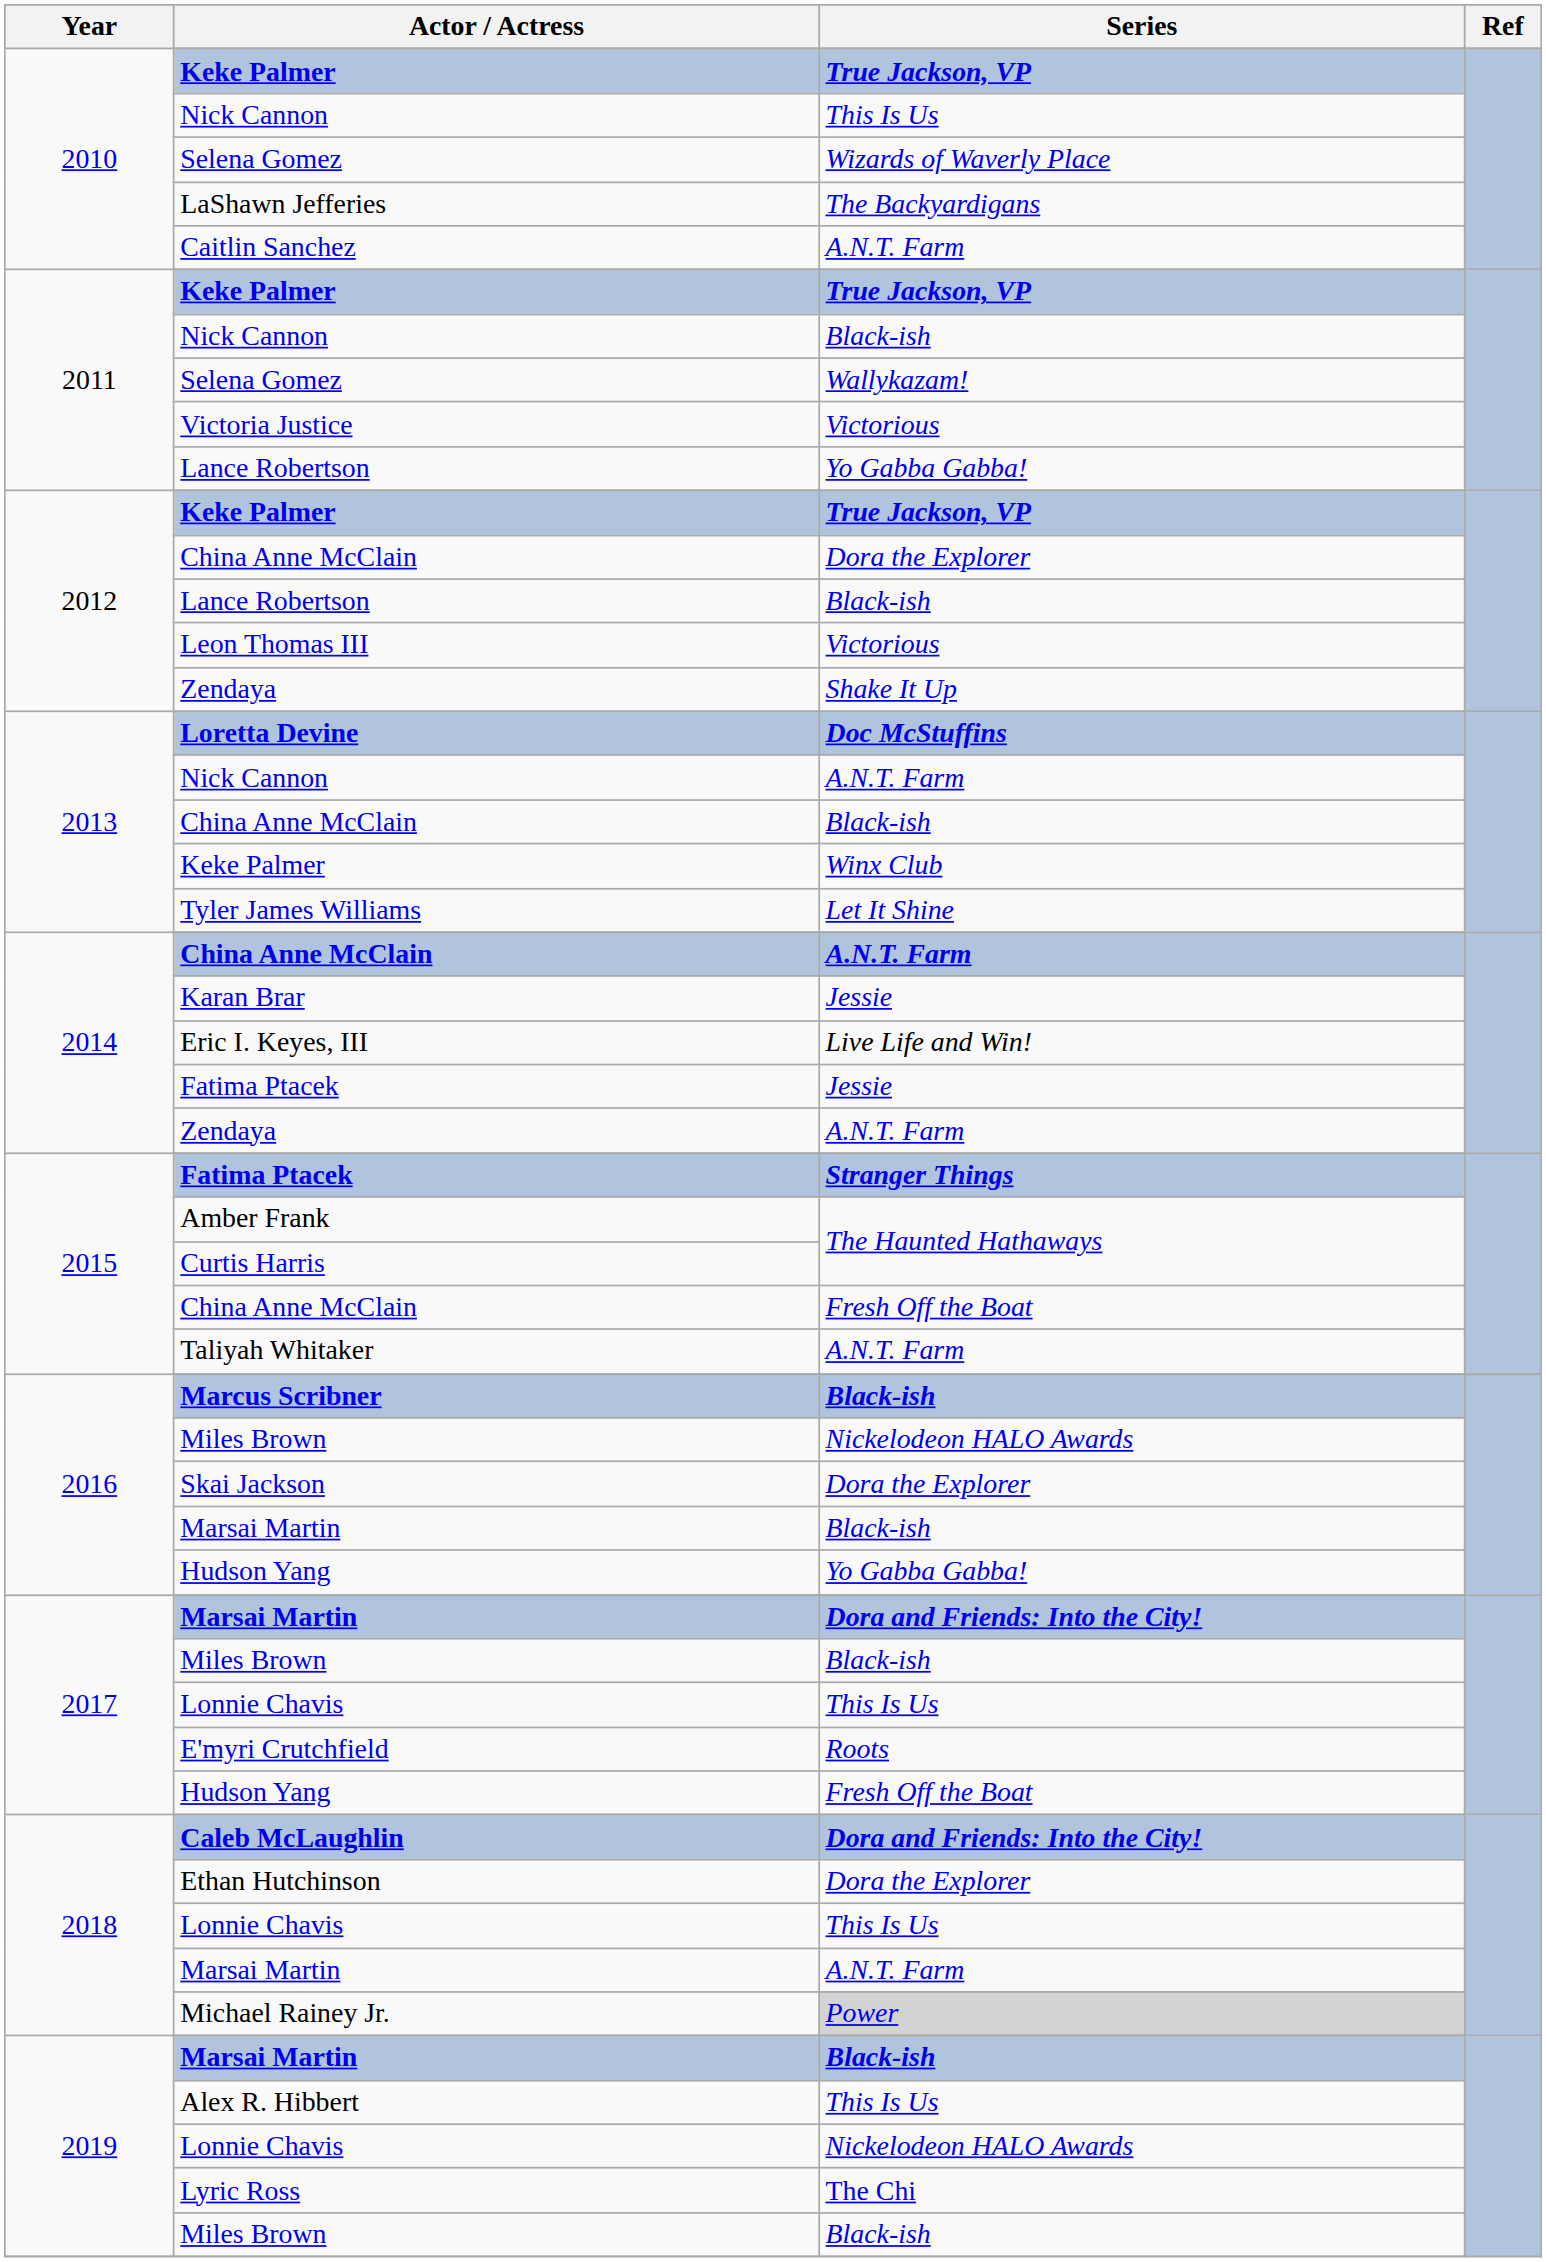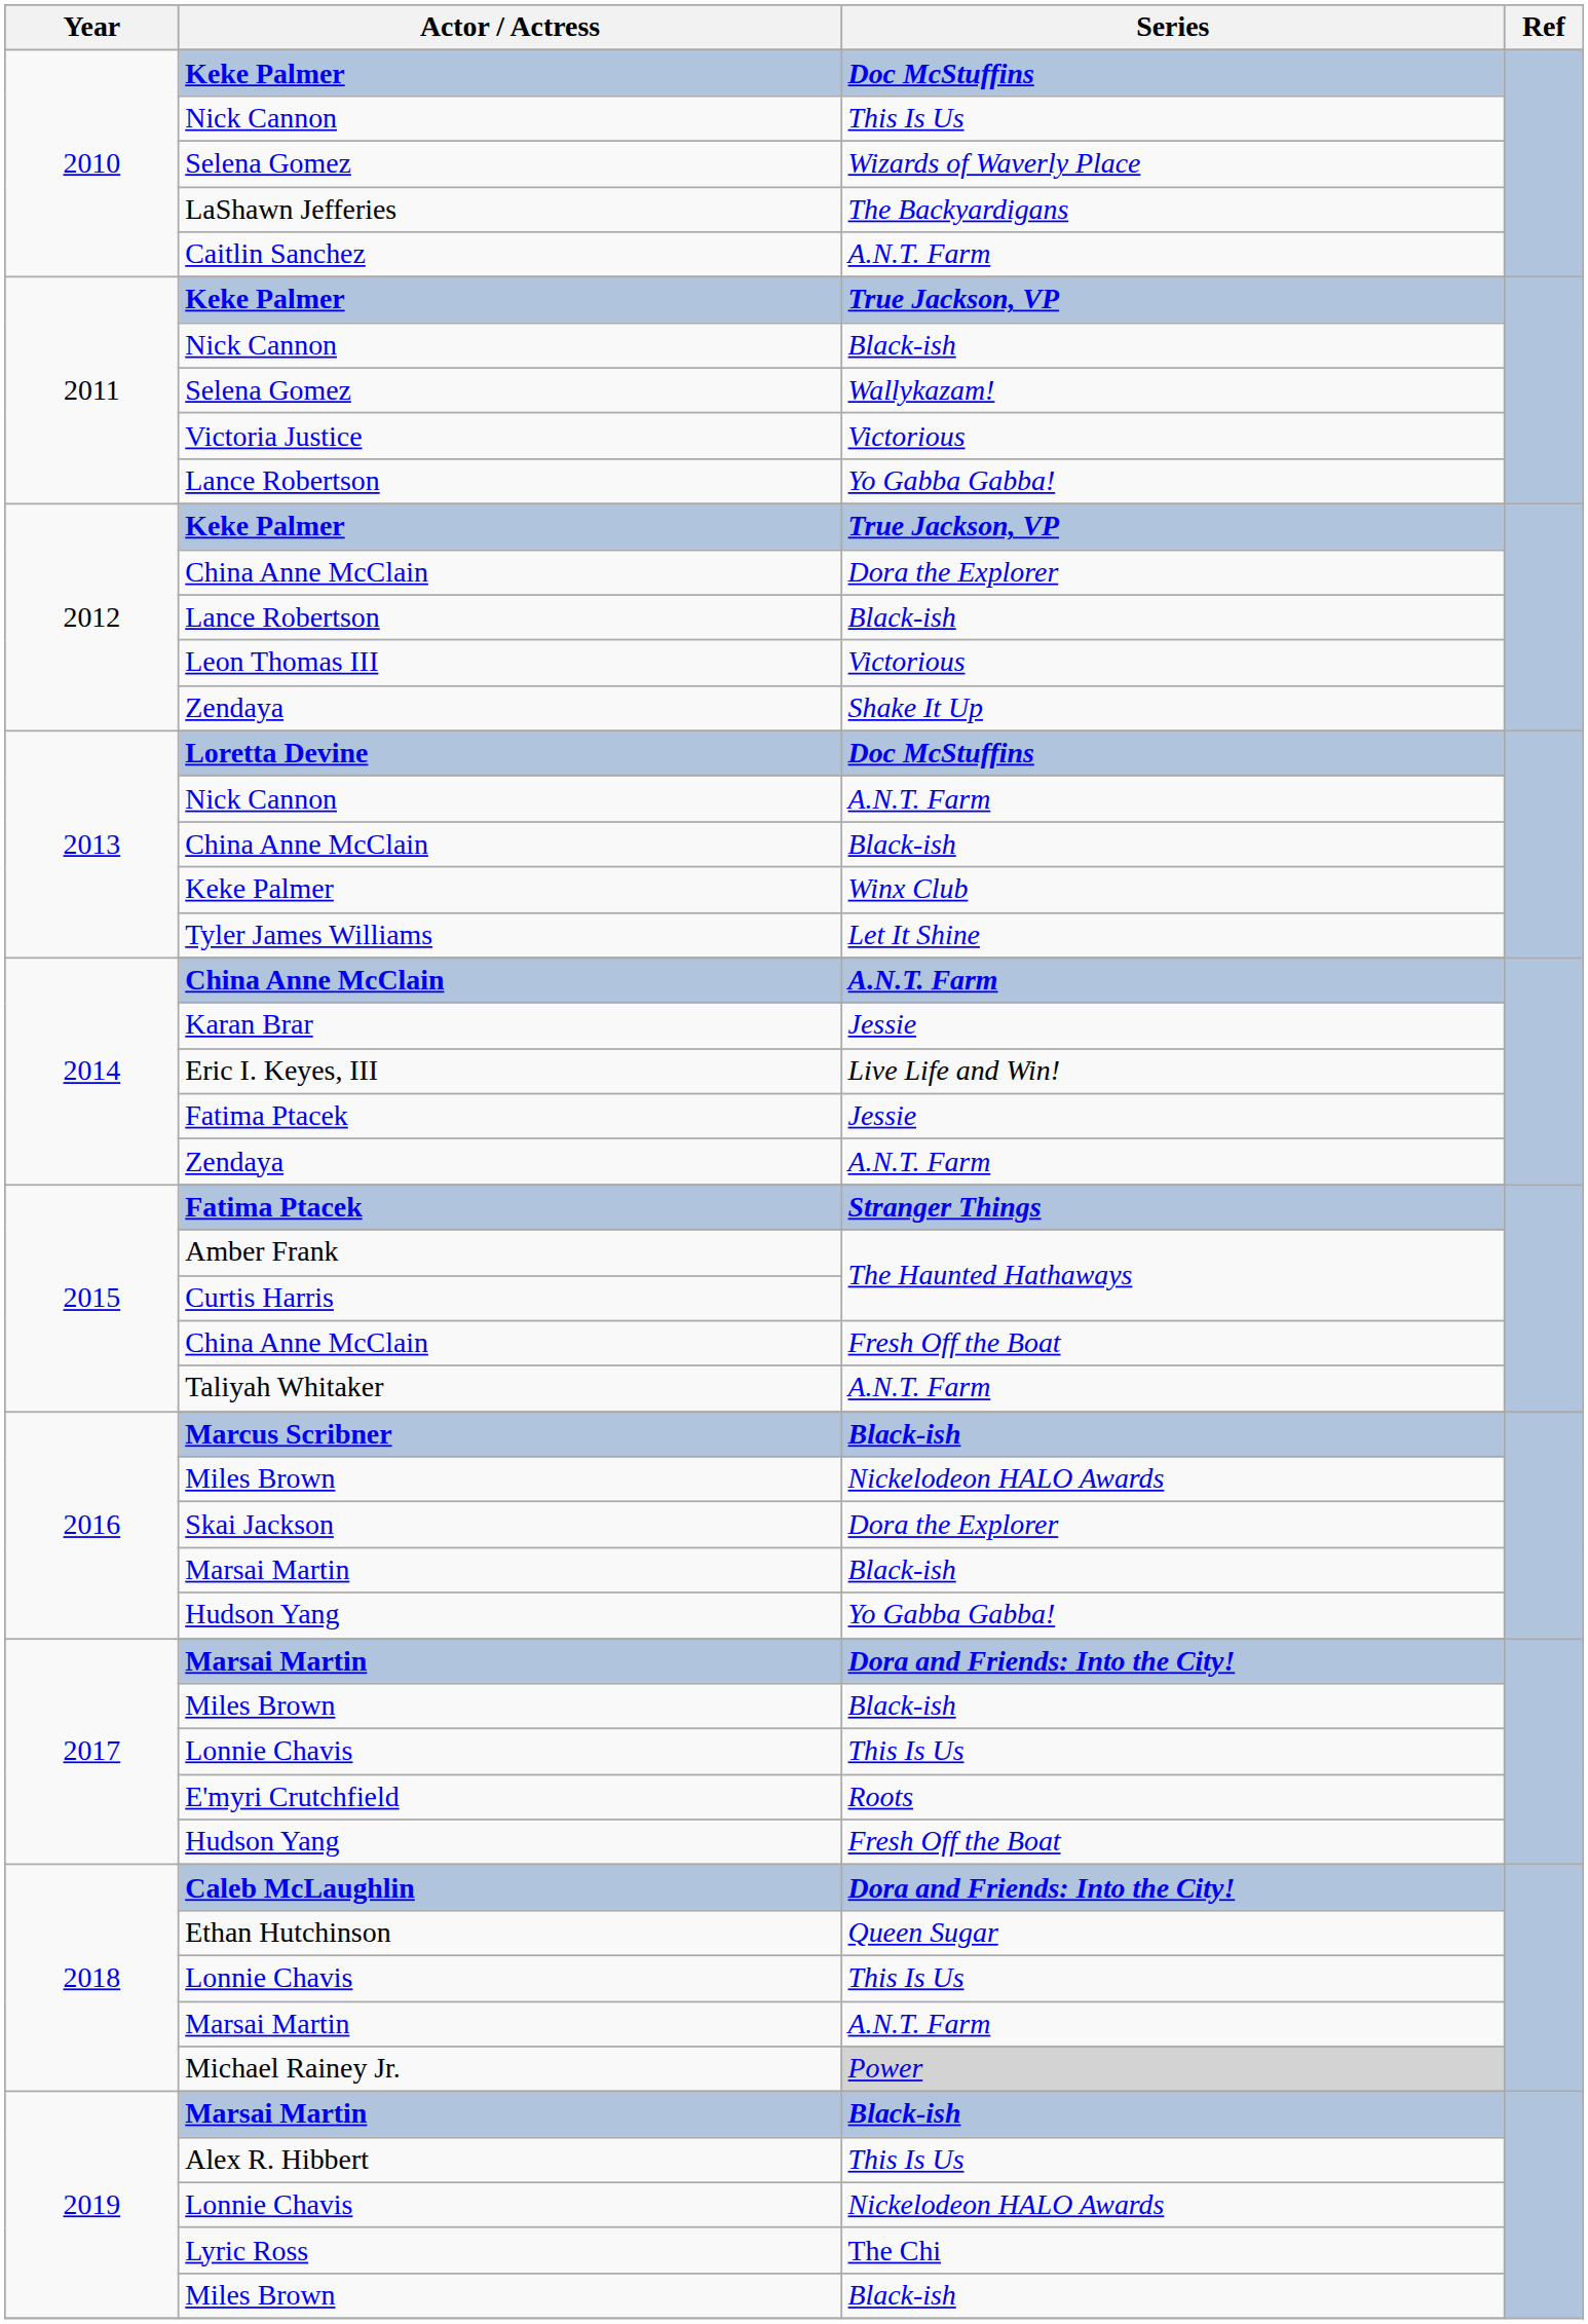 <table class="wikitable" style="width:100%;">
 <tr style="background:#bebebe;">
 <th style="width:11%;">Year</th>
 <th style="width:42%;">Actor / Actress</th>
 <th style="width:42%;">Series</th>
 <th style="width:5%;">Ref</th>
 </tr>
 <tr>
 <td rowspan="6" align="center"><a href='#'>2010</a></td>
 </tr>
 <tr style="background:#B0C4DE">
 <td><strong><a href='#'>Keke Palmer</a></strong></td>
-<td><strong><em><a href='#'>True Jackson, VP</a></em></strong></td>
+<td><strong><em><a href='#'>Doc McStuffins</a></em></strong></td>
 <td rowspan="6" align="center"></td>
 </tr>
 <tr>
 <td><a href='#'>Nick Cannon</a></td>
 <td><em><a href='#'>This Is Us</a></em></td>
 </tr>
 <tr>
 <td><a href='#'>Selena Gomez</a></td>
 <td><em><a href='#'>Wizards of Waverly Place</a></em></td>
 </tr>
 <tr>
 <td>LaShawn Jefferies</td>
 <td><em><a href='#'>The Backyardigans</a></em></td>
 </tr>
 <tr>
 <td><a href='#'>Caitlin Sanchez</a></td>
 <td><em><a href='#'>A.N.T. Farm</a></em></td>
 </tr>
 <tr>
 <td rowspan="6" align="center">2011</td>
 </tr>
 <tr style="background:#B0C4DE">
 <td><strong><a href='#'>Keke Palmer</a></strong></td>
 <td><strong><em><a href='#'>True Jackson, VP</a></em></strong></td>
 <td rowspan="6" align="center"></td>
 </tr>
 <tr>
 <td><a href='#'>Nick Cannon</a></td>
 <td><em><a href='#'>Black-ish</a></em></td>
 </tr>
 <tr>
 <td><a href='#'>Selena Gomez</a></td>
 <td><em><a href='#'>Wallykazam!</a></em></td>
 </tr>
 <tr>
 <td><a href='#'>Victoria Justice</a></td>
 <td><em><a href='#'>Victorious</a></em></td>
 </tr>
 <tr>
 <td><a href='#'>Lance Robertson</a></td>
 <td><em><a href='#'>Yo Gabba Gabba!</a></em></td>
 </tr>
 <tr>
 <td rowspan="6" align="center">2012</td>
 </tr>
 <tr style="background:#B0C4DE">
 <td><strong><a href='#'>Keke Palmer</a></strong></td>
 <td><strong><em><a href='#'>True Jackson, VP</a></em></strong></td>
 <td rowspan="6" align="center"></td>
 </tr>
 <tr>
 <td><a href='#'>China Anne McClain</a></td>
 <td><em><a href='#'>Dora the Explorer</a></em></td>
 </tr>
 <tr>
 <td><a href='#'>Lance Robertson</a></td>
 <td><em><a href='#'>Black-ish</a></em></td>
 </tr>
 <tr>
 <td><a href='#'>Leon Thomas III</a></td>
 <td><em><a href='#'>Victorious</a></em></td>
 </tr>
 <tr>
 <td><a href='#'>Zendaya</a></td>
 <td><em><a href='#'>Shake It Up</a></em></td>
 </tr>
 <tr>
 <td rowspan="6" align="center"><a href='#'>2013</a></td>
 </tr>
 <tr style="background:#B0C4DE">
 <td><strong><a href='#'>Loretta Devine</a></strong></td>
 <td><strong><em><a href='#'>Doc McStuffins</a></em></strong></td>
 <td rowspan="6" align="center"></td>
 </tr>
 <tr>
 <td><a href='#'>Nick Cannon</a></td>
 <td><em><a href='#'>A.N.T. Farm</a></em></td>
 </tr>
 <tr>
 <td><a href='#'>China Anne McClain</a></td>
 <td><em><a href='#'>Black-ish</a></em></td>
 </tr>
 <tr>
 <td><a href='#'>Keke Palmer</a></td>
 <td><em><a href='#'>Winx Club</a></em></td>
 </tr>
 <tr>
 <td><a href='#'>Tyler James Williams</a></td>
 <td><em><a href='#'>Let It Shine</a></em></td>
 </tr>
 <tr>
 <td rowspan="6" align="center"><a href='#'>2014</a></td>
 </tr>
 <tr style="background:#B0C4DE">
 <td><strong><a href='#'>China Anne McClain</a></strong></td>
 <td><strong><em><a href='#'>A.N.T. Farm</a></em></strong></td>
 <td rowspan="6" align="center"></td>
 </tr>
 <tr>
 <td><a href='#'>Karan Brar</a></td>
 <td><em><a href='#'>Jessie</a></em></td>
 </tr>
 <tr>
 <td>Eric I. Keyes, III</td>
 <td><em>Live Life and Win!</em></td>
 </tr>
 <tr>
 <td><a href='#'>Fatima Ptacek</a></td>
 <td><em><a href='#'>Jessie</a></em></td>
 </tr>
 <tr>
 <td><a href='#'>Zendaya</a></td>
 <td><em><a href='#'>A.N.T. Farm</a></em></td>
 </tr>
 <tr>
 <td rowspan="6" align="center"><a href='#'>2015</a></td>
 </tr>
 <tr style="background:#B0C4DE">
 <td><strong><a href='#'>Fatima Ptacek</a></strong></td>
 <td><strong><em><a href='#'>Stranger Things</a></em></strong></td>
 <td rowspan="5" align="center"></td>
 </tr>
 <tr>
 <td>Amber Frank</td>
 <td rowspan="2"><em><a href='#'>The Haunted Hathaways</a></em></td>
 </tr>
 <tr>
 <td><a href='#'>Curtis Harris</a></td>
 </tr>
 <tr>
 <td><a href='#'>China Anne McClain</a></td>
 <td><em><a href='#'>Fresh Off the Boat</a></em></td>
 </tr>
 <tr>
 <td>Taliyah Whitaker</td>
 <td><em><a href='#'>A.N.T. Farm</a></em></td>
 </tr>
 <tr>
 <td rowspan="6" align="center"><a href='#'>2016</a></td>
 </tr>
 <tr style="background:#B0C4DE">
 <td><strong><a href='#'>Marcus Scribner</a></strong></td>
 <td><strong><em><a href='#'>Black-ish</a></em></strong></td>
 <td rowspan="6" align="center"></td>
 </tr>
 <tr>
 <td><a href='#'>Miles Brown</a></td>
 <td><em><a href='#'>Nickelodeon HALO Awards</a></em></td>
 </tr>
 <tr>
 <td><a href='#'>Skai Jackson</a></td>
 <td><em><a href='#'>Dora the Explorer</a></em></td>
 </tr>
 <tr>
 <td><a href='#'>Marsai Martin</a></td>
 <td><em><a href='#'>Black-ish</a></em></td>
 </tr>
 <tr>
 <td><a href='#'>Hudson Yang</a></td>
 <td><em><a href='#'>Yo Gabba Gabba!</a></em></td>
 </tr>
 <tr>
 <td rowspan="6" align="center"><a href='#'>2017</a></td>
 </tr>
 <tr style="background:#B0C4DE">
 <td><strong><a href='#'>Marsai Martin</a></strong></td>
 <td><strong><em><a href='#'>Dora and Friends: Into the City!</a></em></strong></td>
 <td rowspan="6" align="center"></td>
 </tr>
 <tr>
 <td><a href='#'>Miles Brown</a></td>
 <td><em><a href='#'>Black-ish</a></em></td>
 </tr>
 <tr>
 <td><a href='#'>Lonnie Chavis</a></td>
 <td><em><a href='#'>This Is Us</a></em></td>
 </tr>
 <tr>
 <td><a href='#'>E'myri Crutchfield</a></td>
 <td><em><a href='#'>Roots</a></em></td>
 </tr>
 <tr>
 <td><a href='#'>Hudson Yang</a></td>
 <td><em><a href='#'>Fresh Off the Boat</a></em></td>
 </tr>
 <tr>
 <td rowspan="6" align="center"><a href='#'>2018</a></td>
 </tr>
 <tr style="background:#B0C4DE">
 <td><strong><a href='#'>Caleb McLaughlin</a></strong></td>
 <td><strong><em><a href='#'>Dora and Friends: Into the City!</a></em></strong></td>
 <td rowspan="6" align="center"></td>
 </tr>
 <tr>
 <td>Ethan Hutchinson</td>
-<td><em><a href='#'>Dora the Explorer</a></em></td>
+<td><em><a href='#'>Queen Sugar</a></em></td>
 </tr>
 <tr>
 <td><a href='#'>Lonnie Chavis</a></td>
 <td><em><a href='#'>This Is Us</a></em></td>
 </tr>
 <tr>
 <td><a href='#'>Marsai Martin</a></td>
 <td><em><a href='#'>A.N.T. Farm</a></em></td>
 </tr>
 <tr>
 <td>Michael Rainey Jr.</td>
 <td style="background: lightgrey;"><em><a href='#'>Power</a></em></td>
 </tr>
 <tr>
 <td rowspan="6" align="center"><a href='#'>2019</a></td>
 </tr>
 <tr style="background:#B0C4DE">
 <td><strong><a href='#'>Marsai Martin</a></strong></td>
 <td><strong><em><a href='#'>Black-ish</a></em></strong></td>
 <td rowspan="6" align="center"></td>
 </tr>
 <tr>
 <td>Alex R. Hibbert</td>
 <td><em><a href='#'>This Is Us</a></em></td>
 </tr>
 <tr>
 <td><a href='#'>Lonnie Chavis</a></td>
 <td><em><a href='#'>Nickelodeon HALO Awards</a></em></td>
 </tr>
 <tr>
 <td><a href='#'>Lyric Ross</a></td>
 <td><a href='#'>The Chi</a></td>
 </tr>
 <tr>
 <td><a href='#'>Miles Brown</a></td>
 <td><em><a href='#'>Black-ish</a></em></td>
 </tr>
 <tr>
 </tr>
 </table>
